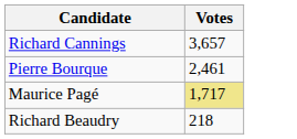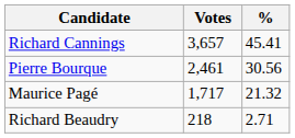 <table class="wikitable">
 <tr>
 <th style="width: 170px">Candidate</th>
 <th style="width: 50px">Votes</th>
+<th style="width: 40px">%</th>
 </tr>
 <tr>
 <td><a href='#'>Richard Cannings</a></td>
 <td>3,657</td>
+<td>45.41</td>
 </tr>
 <tr>
 <td><a href='#'>Pierre Bourque</a></td>
 <td>2,461</td>
+<td>30.56</td>
 </tr>
 <tr>
 <td>Maurice Pagé</td>
-<td style="background: khaki;">1,717</td>
+<td>1,717</td>
+<td>21.32</td>
 </tr>
 <tr>
 <td>Richard Beaudry</td>
 <td>218</td>
+<td>2.71</td>
 </tr>
 </table>
